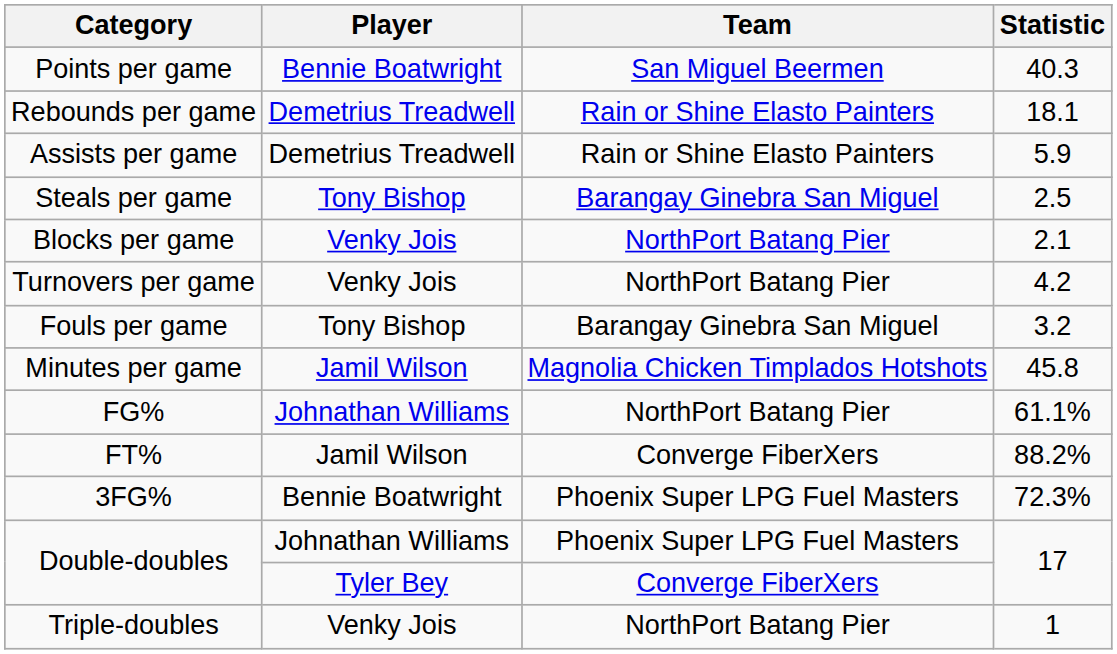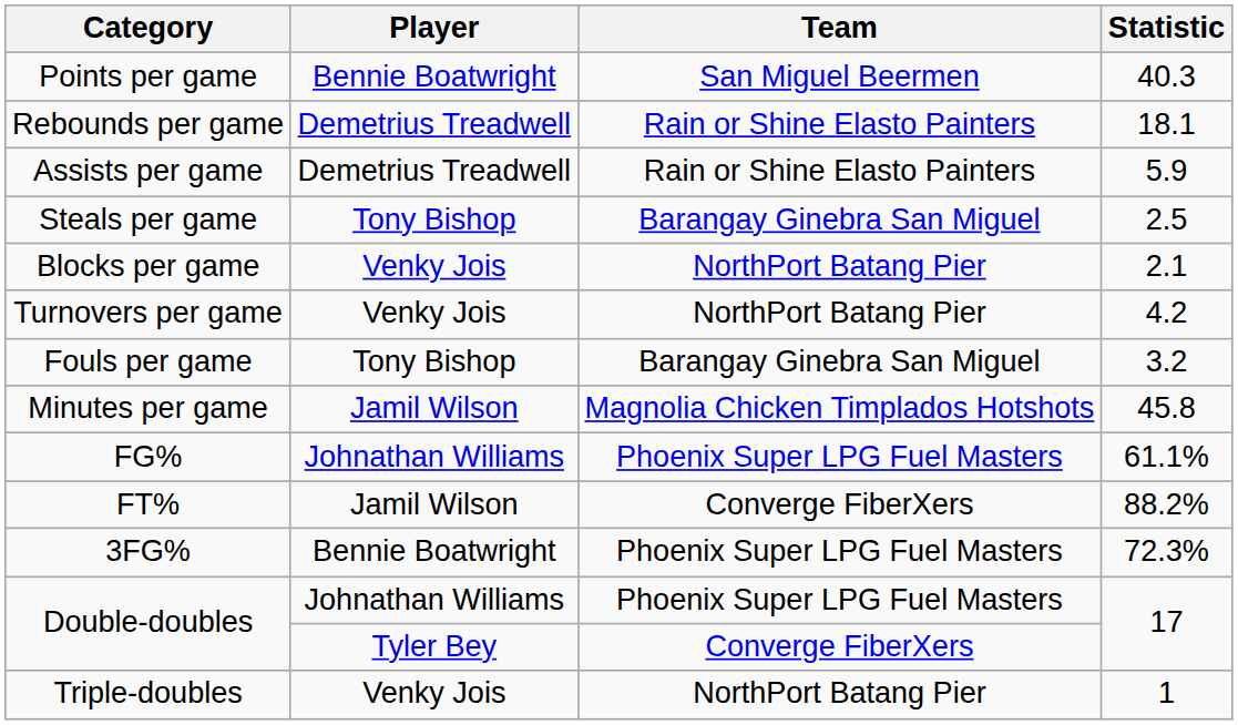 <table class="wikitable" style="text-align:center">
 <tr>
 <th>Category</th>
 <th>Player</th>
 <th>Team</th>
 <th>Statistic</th>
 </tr>
 <tr>
 <td>Points per game</td>
 <td><a href='#'>Bennie Boatwright</a></td>
 <td><a href='#'>San Miguel Beermen</a></td>
 <td>40.3</td>
 </tr>
 <tr>
 <td>Rebounds per game</td>
 <td><a href='#'>Demetrius Treadwell</a></td>
 <td><a href='#'>Rain or Shine Elasto Painters</a></td>
 <td>18.1</td>
 </tr>
 <tr>
 <td>Assists per game</td>
 <td>Demetrius Treadwell</td>
 <td>Rain or Shine Elasto Painters</td>
 <td>5.9</td>
 </tr>
 <tr>
 <td>Steals per game</td>
 <td><a href='#'>Tony Bishop</a></td>
 <td><a href='#'>Barangay Ginebra San Miguel</a></td>
 <td>2.5</td>
 </tr>
 <tr>
 <td>Blocks per game</td>
 <td><a href='#'>Venky Jois</a></td>
 <td><a href='#'>NorthPort Batang Pier</a></td>
 <td>2.1</td>
 </tr>
 <tr>
 <td>Turnovers per game</td>
 <td>Venky Jois</td>
 <td>NorthPort Batang Pier</td>
 <td>4.2</td>
 </tr>
 <tr>
 <td>Fouls per game</td>
 <td>Tony Bishop</td>
 <td>Barangay Ginebra San Miguel</td>
 <td>3.2</td>
 </tr>
 <tr>
 <td>Minutes per game</td>
 <td><a href='#'>Jamil Wilson</a></td>
 <td><a href='#'>Magnolia Chicken Timplados Hotshots</a></td>
 <td>45.8</td>
 </tr>
 <tr>
 <td>FG%</td>
 <td><a href='#'>Johnathan Williams</a></td>
-<td>NorthPort Batang Pier</td>
+<td><a href='#'>Phoenix Super LPG Fuel Masters</a></td>
 <td>61.1%</td>
 </tr>
 <tr>
 <td>FT%</td>
 <td>Jamil Wilson</td>
 <td>Converge FiberXers</td>
 <td>88.2%</td>
 </tr>
 <tr>
 <td>3FG%</td>
 <td>Bennie Boatwright</td>
 <td>Phoenix Super LPG Fuel Masters</td>
 <td>72.3%</td>
 </tr>
 <tr>
 <td rowspan=2>Double-doubles</td>
 <td>Johnathan Williams</td>
 <td>Phoenix Super LPG Fuel Masters</td>
 <td rowspan=2>17</td>
 </tr>
 <tr>
 <td><a href='#'>Tyler Bey</a></td>
 <td><a href='#'>Converge FiberXers</a></td>
 </tr>
 <tr>
 <td>Triple-doubles</td>
 <td>Venky Jois</td>
 <td>NorthPort Batang Pier</td>
 <td>1</td>
 </tr>
 </table>
